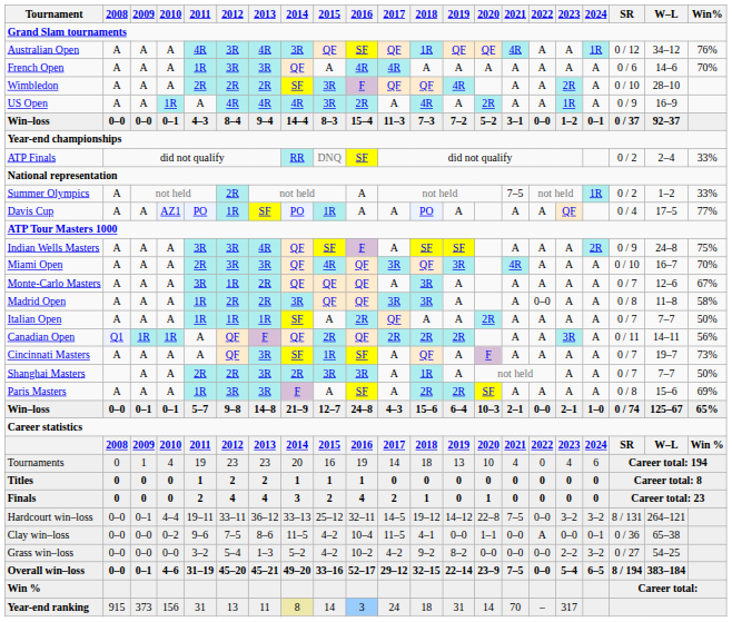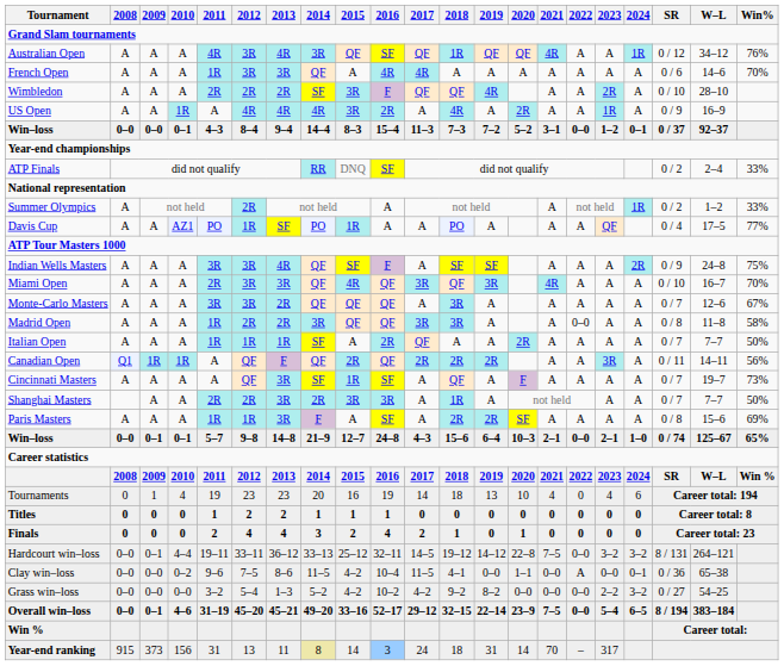 <table class="wikitable nowrap" style=text-align:center;font-size:90%>
 <tr>
 <th>Tournament</th>
 <th><a href='#'>2008</a></th>
 <th><a href='#'>2009</a></th>
 <th><a href='#'>2010</a></th>
 <th><a href='#'>2011</a></th>
 <th><a href='#'>2012</a></th>
 <th><a href='#'>2013</a></th>
 <th><a href='#'>2014</a></th>
 <th><a href='#'>2015</a></th>
 <th><a href='#'>2016</a></th>
 <th><a href='#'>2017</a></th>
 <th><a href='#'>2018</a></th>
 <th><a href='#'>2019</a></th>
 <th><a href='#'>2020</a></th>
 <th><a href='#'>2021</a></th>
 <th><a href='#'>2022</a></th>
 <th><a href='#'>2023</a></th>
 <th><a href='#'>2024</a></th>
 <th>SR</th>
 <th>W–L</th>
 <th>Win%</th>
 </tr>
 <tr>
 <td colspan="21" style="text-align:left"><strong><a href='#'>Grand Slam tournaments</a></strong></td>
 </tr>
 <tr>
 <td style=text-align:left><a href='#'>Australian Open</a></td>
 <td>A</td>
 <td>A</td>
 <td>A</td>
 <td style=background:#afeeee><a href='#'>4R</a></td>
 <td style=background:#afeeee><a href='#'>3R</a></td>
 <td style=background:#afeeee><a href='#'>4R</a></td>
 <td style=background:#afeeee><a href='#'>3R</a></td>
 <td style=background:#ffebcd><a href='#'>QF</a></td>
 <td style=background:yellow><a href='#'>SF</a></td>
 <td style=background:#ffebcd><a href='#'>QF</a></td>
 <td style=background:#afeeee><a href='#'>1R</a></td>
 <td style=background:#ffebcd><a href='#'>QF</a></td>
 <td style=background:#ffebcd><a href='#'>QF</a></td>
 <td style=background:#afeeee><a href='#'>4R</a></td>
 <td>A</td>
 <td>A</td>
 <td style=background:#afeeee><a href='#'>1R</a></td>
 <td>0 / 12</td>
 <td>34–12</td>
 <td>76%</td>
 </tr>
 <tr>
 <td style=text-align:left><a href='#'>French Open</a></td>
 <td>A</td>
 <td>A</td>
 <td>A</td>
 <td style=background:#afeeee><a href='#'>1R</a></td>
 <td style=background:#afeeee><a href='#'>3R</a></td>
 <td style=background:#afeeee><a href='#'>3R</a></td>
 <td style=background:#ffebcd><a href='#'>QF</a></td>
 <td>A</td>
 <td style=background:#afeeee><a href='#'>4R</a></td>
 <td style=background:#afeeee><a href='#'>4R</a></td>
 <td>A</td>
 <td>A</td>
 <td>A</td>
 <td>A</td>
 <td>A</td>
 <td>A</td>
 <td>A</td>
 <td>0 / 6</td>
 <td>14–6</td>
 <td>70%</td>
 </tr>
 <tr>
 <td style=text-align:left><a href='#'>Wimbledon</a></td>
 <td>A</td>
 <td>A</td>
 <td>A</td>
 <td style=background:#afeeee><a href='#'>2R</a></td>
 <td style=background:#afeeee><a href='#'>2R</a></td>
 <td style=background:#afeeee><a href='#'>2R</a></td>
 <td style=background:yellow><a href='#'>SF</a></td>
 <td style=background:#afeeee><a href='#'>3R</a></td>
 <td style=background:thistle><a href='#'>F</a></td>
 <td style=background:#ffebcd><a href='#'>QF</a></td>
 <td style=background:#ffebcd><a href='#'>QF</a></td>
 <td style=background:#afeeee><a href='#'>4R</a></td>
 <td style=color:#767676></td>
 <td>A</td>
 <td>A</td>
 <td style=background:#afeeee><a href='#'>2R</a></td>
 <td>A</td>
 <td>0 / 10</td>
 <td>28–10</td>
 <td></td>
 </tr>
 <tr>
 <td style=text-align:left><a href='#'>US Open</a></td>
 <td>A</td>
 <td>A</td>
 <td style=background:#afeeee><a href='#'>1R</a></td>
 <td>A</td>
 <td style=background:#afeeee><a href='#'>4R</a></td>
 <td style=background:#afeeee><a href='#'>4R</a></td>
 <td style=background:#afeeee><a href='#'>4R</a></td>
 <td style=background:#afeeee><a href='#'>3R</a></td>
 <td style=background:#afeeee><a href='#'>2R</a></td>
 <td>A</td>
 <td style=background:#afeeee><a href='#'>4R</a></td>
 <td>A</td>
 <td style=background:#afeeee><a href='#'>2R</a></td>
 <td>A</td>
 <td>A</td>
 <td style=background:#afeeee><a href='#'>1R</a></td>
 <td>A</td>
 <td>0 / 9</td>
 <td>16–9</td>
 <td></td>
 </tr>
 <tr style=font-weight:bold;background:#efefef>
 <td style=text-align:left>Win–loss</td>
 <td>0–0</td>
 <td>0–0</td>
 <td>0–1</td>
 <td>4–3</td>
 <td>8–4</td>
 <td>9–4</td>
 <td>14–4</td>
 <td>8–3</td>
 <td>15–4</td>
 <td>11–3</td>
 <td>7–3</td>
 <td>7–2</td>
 <td>5–2</td>
 <td>3–1</td>
 <td>0–0</td>
 <td>1–2</td>
 <td>0–1</td>
 <td>0 / 37</td>
 <td>92–37</td>
 <td></td>
 </tr>
 <tr>
 <td colspan="21" style="text-align:left"><strong>Year-end championships</strong></td>
 </tr>
 <tr>
 <td style=text-align:left><a href='#'>ATP Finals</a></td>
 <td colspan=6>did not qualify</td>
 <td style=background:#afeeee><a href='#'>RR</a></td>
 <td style=color:#767676>DNQ</td>
 <td style=background:yellow><a href='#'>SF</a></td>
 <td colspan=7>did not qualify</td>
 <td></td>
 <td>0 / 2</td>
 <td>2–4</td>
 <td>33%</td>
 </tr>
 <tr>
 <td colspan="21" style="text-align:left"><strong>National representation</strong></td>
 </tr>
 <tr>
 <td style=text-align:left><a href='#'>Summer Olympics</a></td>
 <td>A</td>
 <td colspan=3 style=color:#767676>not held</td>
 <td style=background:#afeeee><a href='#'>2R</a></td>
 <td colspan=3 style=color:#767676>not held</td>
 <td>A</td>
 <td colspan=4 style=color:#767676>not held</td>
-<td>7–5</td>
+<td>A</td>
 <td colspan=2 style=color:#767676>not held</td>
 <td style=background:#afeeee><a href='#'>1R</a></td>
 <td>0 / 2</td>
 <td>1–2</td>
 <td>33%</td>
 </tr>
 <tr>
 <td style=text-align:left><a href='#'>Davis Cup</a></td>
 <td>A</td>
 <td>A</td>
 <td style=background:#ecf2ff><a href='#'>AZ1</a></td>
 <td style=background:#ecf2ff><a href='#'>PO</a></td>
 <td style=background:#afeeee><a href='#'>1R</a></td>
 <td style=background:yellow><a href='#'>SF</a></td>
 <td style=background:#ecf2ff><a href='#'>PO</a></td>
 <td style=background:#afeeee><a href='#'>1R</a></td>
 <td>A</td>
 <td>A</td>
 <td style=background:#ecf2ff><a href='#'>PO</a></td>
 <td>A</td>
 <td style=color:#767676></td>
 <td>A</td>
 <td>A</td>
 <td style=background:#ffebcd><a href='#'>QF</a></td>
 <td></td>
 <td>0 / 4</td>
 <td>17–5</td>
 <td>77%</td>
 </tr>
 <tr>
 <td colspan="21" style="text-align:left"><strong><a href='#'>ATP Tour Masters 1000</a></strong></td>
 </tr>
 <tr>
 <td style=text-align:left><a href='#'>Indian Wells Masters</a></td>
 <td>A</td>
 <td>A</td>
 <td>A</td>
 <td style=background:#afeeee><a href='#'>3R</a></td>
 <td style=background:#afeeee><a href='#'>3R</a></td>
 <td style=background:#afeeee><a href='#'>4R</a></td>
 <td style=background:#ffebcd><a href='#'>QF</a></td>
 <td style=background:yellow><a href='#'>SF</a></td>
 <td style=background:thistle><a href='#'>F</a></td>
 <td>A</td>
 <td style=background:yellow><a href='#'>SF</a></td>
 <td style=background:yellow><a href='#'>SF</a></td>
 <td style=color:#767676></td>
 <td>A</td>
 <td>A</td>
 <td>A</td>
 <td style=background:#afeeee><a href='#'>2R</a></td>
 <td>0 / 9</td>
 <td>24–8</td>
 <td>75%</td>
 </tr>
 <tr>
 <td style=text-align:left><a href='#'>Miami Open</a></td>
 <td>A</td>
 <td>A</td>
 <td>A</td>
 <td style=background:#afeeee><a href='#'>2R</a></td>
 <td style=background:#afeeee><a href='#'>3R</a></td>
 <td style=background:#afeeee><a href='#'>3R</a></td>
 <td style=background:#ffebcd><a href='#'>QF</a></td>
 <td style=background:#afeeee><a href='#'>4R</a></td>
 <td style=background:#ffebcd><a href='#'>QF</a></td>
 <td style=background:#afeeee><a href='#'>3R</a></td>
 <td style=background:#ffebcd><a href='#'>QF</a></td>
 <td style=background:#afeeee><a href='#'>3R</a></td>
 <td style=color:#767676></td>
 <td style=background:#afeeee><a href='#'>4R</a></td>
 <td>A</td>
 <td>A</td>
 <td>A</td>
 <td>0 / 10</td>
 <td>16–7</td>
 <td>70%</td>
 </tr>
 <tr>
 <td style=text-align:left><a href='#'>Monte-Carlo Masters</a></td>
 <td>A</td>
 <td>A</td>
 <td>A</td>
 <td style=background:#afeeee><a href='#'>3R</a></td>
-<td style=background:#afeeee><a href='#'>1R</a></td>
+<td style=background:#afeeee><a href='#'>3R</a></td>
 <td style=background:#afeeee><a href='#'>2R</a></td>
 <td style=background:#ffebcd><a href='#'>QF</a></td>
 <td style=background:#ffebcd><a href='#'>QF</a></td>
 <td style=background:#ffebcd><a href='#'>QF</a></td>
 <td>A</td>
 <td style=background:#afeeee><a href='#'>3R</a></td>
 <td>A</td>
 <td style=color:#767676></td>
 <td>A</td>
 <td>A</td>
 <td>A</td>
 <td>A</td>
 <td>0 / 7</td>
 <td>12–6</td>
 <td>67%</td>
 </tr>
 <tr>
 <td style=text-align:left><a href='#'>Madrid Open</a></td>
 <td>A</td>
 <td>A</td>
 <td>A</td>
 <td style=background:#afeeee><a href='#'>1R</a></td>
 <td style=background:#afeeee><a href='#'>2R</a></td>
 <td style=background:#afeeee><a href='#'>2R</a></td>
 <td style=background:#afeeee><a href='#'>3R</a></td>
 <td style=background:#ffebcd><a href='#'>QF</a></td>
 <td style=background:#ffebcd><a href='#'>QF</a></td>
 <td style=background:#afeeee><a href='#'>3R</a></td>
 <td style=background:#afeeee><a href='#'>3R</a></td>
 <td>A</td>
 <td style=color:#767676></td>
 <td>A</td>
 <td>0–0</td>
 <td>A</td>
 <td>A</td>
 <td>0 / 8</td>
 <td>11–8</td>
 <td>58%</td>
 </tr>
 <tr>
 <td style=text-align:left><a href='#'>Italian Open</a></td>
 <td>A</td>
 <td>A</td>
 <td>A</td>
 <td style=background:#afeeee><a href='#'>1R</a></td>
 <td style=background:#afeeee><a href='#'>1R</a></td>
 <td style=background:#afeeee><a href='#'>1R</a></td>
 <td style=background:yellow><a href='#'>SF</a></td>
 <td>A</td>
 <td style=background:#afeeee><a href='#'>2R</a></td>
 <td style=background:#ffebcd><a href='#'>QF</a></td>
 <td>A</td>
 <td>A</td>
 <td style=background:#afeeee><a href='#'>2R</a></td>
 <td>A</td>
 <td>A</td>
 <td>A</td>
 <td>A</td>
 <td>0 / 7</td>
 <td>7–7</td>
 <td>50%</td>
 </tr>
 <tr>
 <td style=text-align:left><a href='#'>Canadian Open</a></td>
 <td style=background:#ecf2ff><a href='#'>Q1</a></td>
 <td style=background:#afeeee><a href='#'>1R</a></td>
 <td style=background:#afeeee><a href='#'>1R</a></td>
 <td>A</td>
 <td style=background:#ffebcd><a href='#'>QF</a></td>
 <td style=background:thistle><a href='#'>F</a></td>
 <td style=background:#ffebcd><a href='#'>QF</a></td>
 <td style=background:#afeeee><a href='#'>2R</a></td>
 <td style=background:#ffebcd><a href='#'>QF</a></td>
 <td style=background:#afeeee><a href='#'>2R</a></td>
 <td style=background:#afeeee><a href='#'>2R</a></td>
 <td style=background:#afeeee><a href='#'>2R</a></td>
 <td style=color:#767676></td>
 <td>A</td>
 <td>A</td>
 <td style=background:#afeeee><a href='#'>3R</a></td>
 <td>A</td>
 <td>0 / 11</td>
 <td>14–11</td>
 <td>56%</td>
 </tr>
 <tr>
 <td style=text-align:left><a href='#'>Cincinnati Masters</a></td>
 <td>A</td>
 <td>A</td>
 <td>A</td>
 <td>A</td>
 <td style=background:#ffebcd><a href='#'>QF</a></td>
 <td style=background:#afeeee><a href='#'>3R</a></td>
 <td style=background:yellow><a href='#'>SF</a></td>
 <td style=background:#afeeee><a href='#'>1R</a></td>
 <td style=background:yellow><a href='#'>SF</a></td>
 <td>A</td>
 <td style=background:#ffebcd><a href='#'>QF</a></td>
 <td>A</td>
 <td style=background:thistle><a href='#'>F</a></td>
 <td>A</td>
 <td>A</td>
 <td>A</td>
 <td>A</td>
 <td>0 / 7</td>
 <td>19–7</td>
 <td>73%</td>
 </tr>
 <tr>
 <td style=text-align:left><a href='#'>Shanghai Masters</a></td>
 <td style=color:#767676></td>
 <td>A</td>
 <td>A</td>
 <td style=background:#afeeee><a href='#'>2R</a></td>
 <td style=background:#afeeee><a href='#'>2R</a></td>
 <td style=background:#afeeee><a href='#'>3R</a></td>
 <td style=background:#afeeee><a href='#'>2R</a></td>
 <td style=background:#afeeee><a href='#'>3R</a></td>
 <td style=background:#afeeee><a href='#'>3R</a></td>
 <td>A</td>
 <td style=background:#afeeee><a href='#'>1R</a></td>
 <td>A</td>
 <td colspan=3 style=color:#767676>not held</td>
 <td>A</td>
 <td>A</td>
 <td>0 / 7</td>
 <td>7–7</td>
 <td>50%</td>
 </tr>
 <tr>
 <td style=text-align:left><a href='#'>Paris Masters</a></td>
 <td>A</td>
 <td>A</td>
 <td>A</td>
 <td style=background:#afeeee><a href='#'>1R</a></td>
-<td style=background:#afeeee><a href='#'>3R</a></td>
+<td style=background:#afeeee><a href='#'>1R</a></td>
 <td style=background:#afeeee><a href='#'>3R</a></td>
 <td style=background:thistle><a href='#'>F</a></td>
 <td>A</td>
 <td style=background:yellow><a href='#'>SF</a></td>
 <td>A</td>
 <td style=background:#afeeee><a href='#'>2R</a></td>
 <td style=background:#afeeee><a href='#'>2R</a></td>
 <td style=background:yellow><a href='#'>SF</a></td>
 <td>A</td>
 <td>A</td>
 <td>A</td>
 <td>A</td>
 <td>0 / 8</td>
 <td>15–6</td>
 <td>69%</td>
 </tr>
 <tr style=font-weight:bold;background:#efefef>
 <td style=text-align:left>Win–loss</td>
 <td>0–0</td>
 <td>0–1</td>
 <td>0–1</td>
 <td>5–7</td>
 <td>9–8</td>
 <td>14–8</td>
 <td>21–9</td>
 <td>12–7</td>
 <td>24–8</td>
 <td>4–3</td>
 <td>15–6</td>
 <td>6–4</td>
 <td>10–3</td>
 <td>2–1</td>
 <td>0–0</td>
 <td>2–1</td>
 <td>1–0</td>
 <td>0 / 74</td>
 <td>125–67</td>
 <td>65%</td>
 </tr>
 <tr>
 <td colspan="21" style="text-align:left"><strong>Career statistics</strong></td>
 </tr>
 <tr>
 <th></th>
 <th><a href='#'>2008</a></th>
 <th><a href='#'>2009</a></th>
 <th><a href='#'>2010</a></th>
 <th><a href='#'>2011</a></th>
 <th><a href='#'>2012</a></th>
 <th><a href='#'>2013</a></th>
 <th><a href='#'>2014</a></th>
 <th><a href='#'>2015</a></th>
 <th><a href='#'>2016</a></th>
 <th><a href='#'>2017</a></th>
 <th><a href='#'>2018</a></th>
 <th><a href='#'>2019</a></th>
 <th><a href='#'>2020</a></th>
 <th><a href='#'>2021</a></th>
 <th><a href='#'>2022</a></th>
 <th><a href='#'>2023</a></th>
 <th><a href='#'>2024</a></th>
 <th>SR</th>
 <th>W–L</th>
 <th>Win %</th>
 </tr>
 <tr style=background:#efefef>
 <td style=text-align:left>Tournaments</td>
 <td>0</td>
 <td>1</td>
 <td>4</td>
 <td>19</td>
 <td>23</td>
 <td>23</td>
 <td>20</td>
 <td>16</td>
 <td>19</td>
 <td>14</td>
 <td>18</td>
 <td>13</td>
 <td>10</td>
 <td>4</td>
 <td>0</td>
 <td>4</td>
 <td>6</td>
 <td colspan="3"><strong>Career total: 194</strong></td>
 </tr>
 <tr style=font-weight:bold;background:#efefef>
 <td style=text-align:left>Titles</td>
 <td>0</td>
 <td>0</td>
 <td>0</td>
 <td>1</td>
 <td>2</td>
 <td>2</td>
 <td>1</td>
 <td>1</td>
 <td>1</td>
 <td>0</td>
 <td>0</td>
 <td>0</td>
 <td>0</td>
 <td>0</td>
 <td>0</td>
 <td>0</td>
 <td>0</td>
 <td colspan="3">Career total: 8</td>
 </tr>
 <tr style=font-weight:bold;background:#efefef>
 <td style=text-align:left>Finals</td>
 <td>0</td>
 <td>0</td>
 <td>0</td>
 <td>2</td>
 <td>4</td>
 <td>4</td>
 <td>3</td>
 <td>2</td>
 <td>4</td>
 <td>2</td>
 <td>1</td>
 <td>0</td>
 <td>1</td>
 <td>0</td>
 <td>0</td>
 <td>0</td>
 <td>0</td>
 <td colspan="3">Career total: 23</td>
 </tr>
 <tr style=background:#efefef>
 <td style=text-align:left>Hardcourt win–loss</td>
 <td>0–0</td>
 <td>0–1</td>
 <td>4–4</td>
 <td>19–11</td>
 <td>33–11</td>
 <td>36–12</td>
 <td>33–13</td>
 <td>25–12</td>
 <td>32–11</td>
 <td>14–5</td>
 <td>19–12</td>
 <td>14–12</td>
 <td>22–8</td>
 <td>7–5</td>
 <td>0–0</td>
 <td>3–2</td>
 <td>3–2</td>
 <td>8 / 131</td>
 <td>264–121</td>
 <td></td>
 </tr>
 <tr style=background:#efefef>
 <td style=text-align:left>Clay win–loss</td>
 <td>0–0</td>
 <td>0–0</td>
 <td>0–2</td>
 <td>9–6</td>
 <td>7–5</td>
 <td>8–6</td>
 <td>11–5</td>
 <td>4–2</td>
 <td>10–4</td>
 <td>11–5</td>
 <td>4–1</td>
 <td>0–0</td>
 <td>1–1</td>
 <td>0–0</td>
 <td>A</td>
 <td>0–0</td>
 <td>0–1</td>
 <td>0 / 36</td>
 <td>65–38</td>
 <td></td>
 </tr>
 <tr style=background:#efefef>
 <td style=text-align:left>Grass win–loss</td>
 <td>0–0</td>
 <td>0–0</td>
 <td>0–0</td>
 <td>3–2</td>
 <td>5–4</td>
 <td>1–3</td>
 <td>5–2</td>
 <td>4–2</td>
 <td>10–2</td>
 <td>4–2</td>
 <td>9–2</td>
 <td>8–2</td>
 <td>0–0</td>
 <td>0–0</td>
 <td>0–0</td>
 <td>2–2</td>
 <td>3–2</td>
 <td>0 / 27</td>
 <td>54–25</td>
 <td></td>
 </tr>
 <tr style=font-weight:bold;background:#efefef>
 <td style=text-align:left>Overall win–loss</td>
 <td>0–0</td>
 <td>0–1</td>
 <td>4–6</td>
 <td>31–19</td>
 <td>45–20</td>
 <td>45–21</td>
 <td>49–20</td>
 <td>33–16</td>
 <td>52–17</td>
 <td>29–12</td>
 <td>32–15</td>
 <td>22–14</td>
 <td>23–9</td>
 <td>7–5</td>
 <td>0–0</td>
 <td>5–4</td>
 <td>6–5</td>
 <td>8 / 194</td>
 <td>383–184</td>
 <td></td>
 </tr>
 <tr style=font-weight:bold;background:#efefef>
 <td style=text-align:left>Win %</td>
 <td></td>
 <td></td>
 <td></td>
 <td></td>
 <td></td>
 <td></td>
 <td></td>
 <td></td>
 <td></td>
 <td></td>
 <td></td>
 <td></td>
 <td></td>
 <td></td>
 <td></td>
 <td></td>
 <td></td>
 <td colspan="3">Career total: </td>
 </tr>
 <tr style=background:#efefef>
 <td style=text-align:left><strong>Year-end ranking</strong></td>
 <td>915</td>
 <td>373</td>
 <td>156</td>
 <td>31</td>
 <td>13</td>
 <td>11</td>
 <td style=background:#eee8aa>8</td>
 <td>14</td>
 <td style=background:#99ccff>3</td>
 <td>24</td>
 <td>18</td>
 <td>31</td>
 <td>14</td>
 <td>70</td>
 <td>–</td>
 <td>317</td>
 <td></td>
 <td colspan="3"></td>
 </tr>
 </table>
